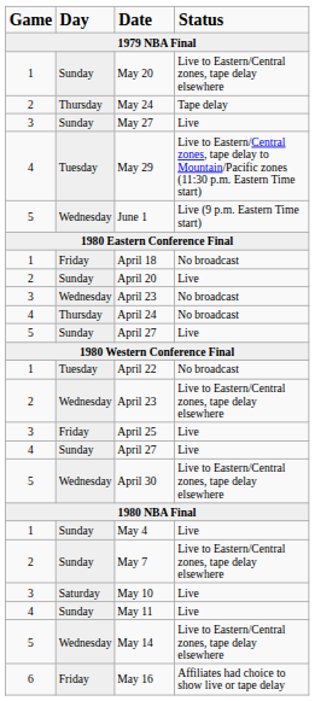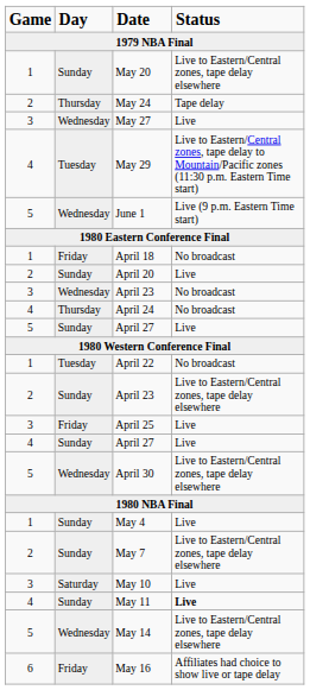 <table class="wikitable" style="float:left;">
 <tr>
 <td style="width:35px;"><strong>Game</strong></td>
 <td style="width:35px;"><strong>Day</strong></td>
 <td style="width:50px;"><strong>Date</strong></td>
 <td style="width:120px;"><strong>Status</strong></td>
 </tr>
 <tr>
 <td style="background:#efefef;font-size:11px;font-weight:normal;text-align:center;line-height:110%" colspan="4"><strong>1979 NBA Final</strong></td>
 </tr>
 <tr style="font-size:11px; font-weight:normal;">
 <td style="background:#F9F9F9;text-align:center;line-height:110%">1</td>
 <td style="background:#efefef;text-align:left;line-height:110%">Sunday</td>
 <td style="background:#F9F9F9;text-align:left;line-height:110%">May 20</td>
 <td style="background:#F9F9F9;text-align:left;line-height:110%">Live to Eastern/Central zones, tape delay elsewhere</td>
 </tr>
 <tr style="font-size:11px; font-weight:normal;">
 <td style="background:#F9F9F9;text-align:center;line-height:110%">2</td>
 <td style="background:#efefef;text-align:left;line-height:110%">Thursday</td>
 <td style="background:#F9F9F9;text-align:left;line-height:110%">May 24</td>
 <td style="background:#F9F9F9;text-align:left;line-height:110%">Tape delay</td>
 </tr>
 <tr style="font-size:11px; font-weight:normal;">
 <td style="background:#F9F9F9;text-align:center;line-height:110%">3</td>
-<td style="background:#efefef;text-align:left;line-height:110%">Sunday</td>
+<td style="background:#efefef;text-align:left;line-height:110%">Wednesday</td>
 <td style="background:#F9F9F9;text-align:left;line-height:110%">May 27</td>
 <td style="background:#F9F9F9;text-align:left;line-height:110%">Live</td>
 </tr>
 <tr>
 <td style="background:#F9F9F9;font-size:11px;font-weight:normal;text-align:center;line-height:110%">4</td>
 <td style="background:#efefef;font-size:11px;font-weight:normal;text-align:left;line-height:110%">Tuesday</td>
 <td style="background:#F9F9F9;font-size:11px;font-weight:normal;text-align:left;line-height:110%">May 29</td>
 <td style="background:#F9F9F9;font-size:11px;font-weight:normal;text-align:left;line-height:110%">Live to Eastern/<a href='#'>Central zones</a>, tape delay to <a href='#'>Mountain</a>/Pacific zones (11:30 p.m. Eastern Time start)</td>
 </tr>
 <tr style="font-size:11px; font-weight:normal;">
 <td style="background:#F9F9F9;text-align:center;line-height:110%">5</td>
 <td style="background:#efefef;text-align:left;line-height:110%">Wednesday</td>
 <td style="background:#F9F9F9;text-align:left;line-height:110%">June 1</td>
 <td style="background:#F9F9F9;text-align:left;line-height:110%">Live (9 p.m. Eastern Time start)</td>
 </tr>
 <tr>
 <td style="background:#efefef;font-size:11px;font-weight:normal;text-align:center;line-height:110%" colspan="4"><strong>1980 Eastern Conference Final</strong></td>
 </tr>
 <tr style="font-size:11px; font-weight:normal;">
 <td style="background:#F9F9F9;text-align:center;line-height:110%">1</td>
 <td style="background:#efefef;text-align:left;line-height:110%">Friday</td>
 <td style="background:#F9F9F9;text-align:left;line-height:110%">April 18</td>
 <td style="background:#F9F9F9;text-align:left;line-height:110%">No broadcast</td>
 </tr>
 <tr style="font-size:11px; font-weight:normal;">
 <td style="background:#F9F9F9;text-align:center;line-height:110%">2</td>
 <td style="background:#efefef;text-align:left;line-height:110%">Sunday</td>
 <td style="background:#F9F9F9;text-align:left;line-height:110%">April 20</td>
 <td style="background:#F9F9F9;text-align:left;line-height:110%">Live</td>
 </tr>
 <tr style="font-size:11px; font-weight:normal;">
 <td style="background:#F9F9F9;text-align:center;line-height:110%">3</td>
 <td style="background:#efefef;text-align:left;line-height:110%">Wednesday</td>
 <td style="background:#F9F9F9;text-align:left;line-height:110%">April 23</td>
 <td style="background:#F9F9F9;text-align:left;line-height:110%">No broadcast</td>
 </tr>
 <tr style="font-size:11px; font-weight:normal;">
 <td style="background:#F9F9F9;text-align:center;line-height:110%">4</td>
 <td style="background:#efefef;text-align:left;line-height:110%">Thursday</td>
 <td style="background:#F9F9F9;text-align:left;line-height:110%">April 24</td>
 <td style="background:#F9F9F9;text-align:left;line-height:110%">No broadcast</td>
 </tr>
 <tr style="font-size:11px; font-weight:normal;">
 <td style="background:#F9F9F9;text-align:center;line-height:110%">5</td>
 <td style="background:#efefef;text-align:left;line-height:110%">Sunday</td>
 <td style="background:#F9F9F9;text-align:left;line-height:110%">April 27</td>
 <td style="background:#F9F9F9;text-align:left;line-height:110%">Live</td>
 </tr>
 <tr>
 <td style="background:#efefef;font-size:11px;font-weight:normal;text-align:center;line-height:110%" colspan="4"><strong>1980 Western Conference Final</strong></td>
 </tr>
 <tr style="font-size:11px; font-weight:normal;">
 <td style="background:#F9F9F9;text-align:center;line-height:110%">1</td>
 <td style="background:#efefef;text-align:left;line-height:110%">Tuesday</td>
 <td style="background:#F9F9F9;text-align:left;line-height:110%">April 22</td>
 <td style="background:#F9F9F9;text-align:left;line-height:110%">No broadcast</td>
 </tr>
 <tr style="font-size:11px; font-weight:normal;">
 <td style="background:#F9F9F9;text-align:center;line-height:110%">2</td>
-<td style="background:#efefef;text-align:left;line-height:110%">Wednesday</td>
+<td style="background:#efefef;text-align:left;line-height:110%">Sunday</td>
 <td style="background:#F9F9F9;text-align:left;line-height:110%">April 23</td>
 <td style="background:#F9F9F9;text-align:left;line-height:110%">Live to Eastern/Central zones, tape delay elsewhere</td>
 </tr>
 <tr style="font-size:11px; font-weight:normal;">
 <td style="background:#F9F9F9;text-align:center;line-height:110%">3</td>
 <td style="background:#efefef;text-align:left;line-height:110%">Friday</td>
 <td style="background:#F9F9F9;text-align:left;line-height:110%">April 25</td>
 <td style="background:#F9F9F9;text-align:left;line-height:110%">Live</td>
 </tr>
 <tr style="font-size:11px; font-weight:normal;">
 <td style="background:#F9F9F9;text-align:center;line-height:110%">4</td>
 <td style="background:#efefef;text-align:left;line-height:110%">Sunday</td>
 <td style="background:#F9F9F9;text-align:left;line-height:110%">April 27</td>
 <td style="background:#F9F9F9;text-align:left;line-height:110%">Live</td>
 </tr>
 <tr style="font-size:11px; font-weight:normal;">
 <td style="background:#F9F9F9;text-align:center;line-height:110%">5</td>
 <td style="background:#efefef;text-align:left;line-height:110%">Wednesday</td>
 <td style="background:#F9F9F9;text-align:left;line-height:110%">April 30</td>
 <td style="background:#F9F9F9;text-align:left;line-height:110%">Live to Eastern/Central zones, tape delay elsewhere</td>
 </tr>
 <tr>
 <td style="background:#efefef;font-size:11px;font-weight:normal;text-align:center;line-height:110%" colspan="4"><strong>1980 NBA Final</strong></td>
 </tr>
 <tr style="font-size:11px; font-weight:normal;">
 <td style="background:#F9F9F9;text-align:center;line-height:110%">1</td>
 <td style="background:#efefef;text-align:left;line-height:110%">Sunday</td>
 <td style="background:#F9F9F9;text-align:left;line-height:110%">May 4</td>
 <td style="background:#F9F9F9;text-align:left;line-height:110%">Live</td>
 </tr>
 <tr style="font-size:11px; font-weight:normal;">
 <td style="background:#F9F9F9;text-align:center;line-height:110%">2</td>
 <td style="background:#efefef;text-align:left;line-height:110%">Sunday</td>
 <td style="background:#F9F9F9;text-align:left;line-height:110%">May 7</td>
 <td style="background:#F9F9F9;text-align:left;line-height:110%">Live to Eastern/Central zones, tape delay elsewhere</td>
 </tr>
 <tr style="font-size:11px; font-weight:normal;">
 <td style="background:#F9F9F9;text-align:center;line-height:110%">3</td>
 <td style="background:#efefef;text-align:left;line-height:110%">Saturday</td>
 <td style="background:#F9F9F9;text-align:left;line-height:110%">May 10</td>
 <td style="background:#F9F9F9;text-align:left;line-height:110%">Live</td>
 </tr>
 <tr style="font-size:11px; font-weight:normal;">
 <td style="background:#F9F9F9;text-align:center;line-height:110%">4</td>
 <td style="background:#efefef;text-align:left;line-height:110%">Sunday</td>
 <td style="background:#F9F9F9;text-align:left;line-height:110%">May 11</td>
-<td style="background:#F9F9F9;text-align:left;line-height:110%">Live</td>
+<td style="background:#F9F9F9;text-align:left;line-height:110%"><strong>Live</strong></td>
 </tr>
 <tr style="font-size:11px; font-weight:normal;">
 <td style="background:#F9F9F9;text-align:center;line-height:110%">5</td>
 <td style="background:#efefef;text-align:left;line-height:110%">Wednesday</td>
 <td style="background:#F9F9F9;text-align:left;line-height:110%">May 14</td>
 <td style="background:#F9F9F9;text-align:left;line-height:110%">Live to Eastern/Central zones, tape delay elsewhere</td>
 </tr>
 <tr style="font-size:11px; font-weight:normal;">
 <td style="background:#F9F9F9;text-align:center;line-height:110%">6</td>
 <td style="background:#efefef;text-align:left;line-height:110%">Friday</td>
 <td style="background:#F9F9F9;text-align:left;line-height:110%">May 16</td>
 <td style="background:#F9F9F9;text-align:left;line-height:110%">Affiliates had choice to show live or tape delay</td>
 </tr>
 </table>
